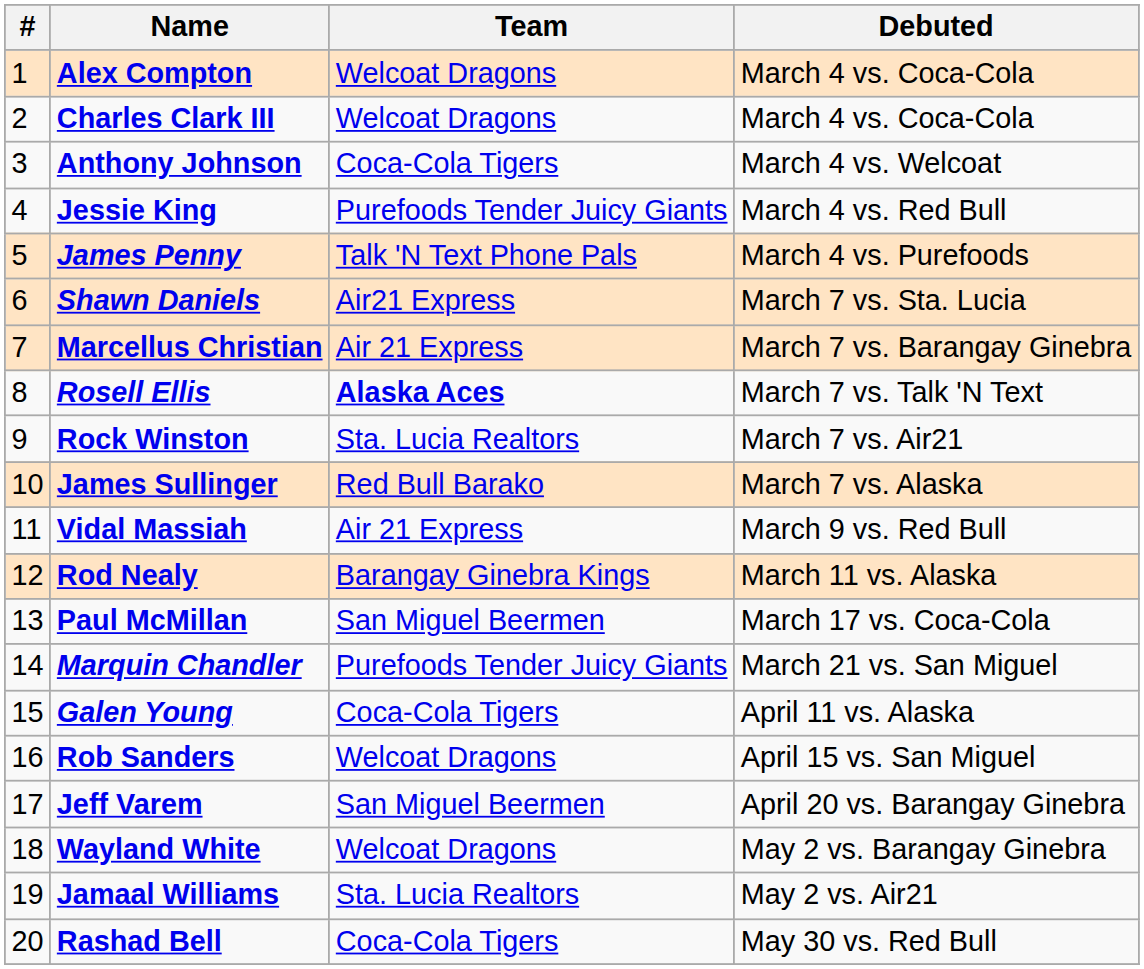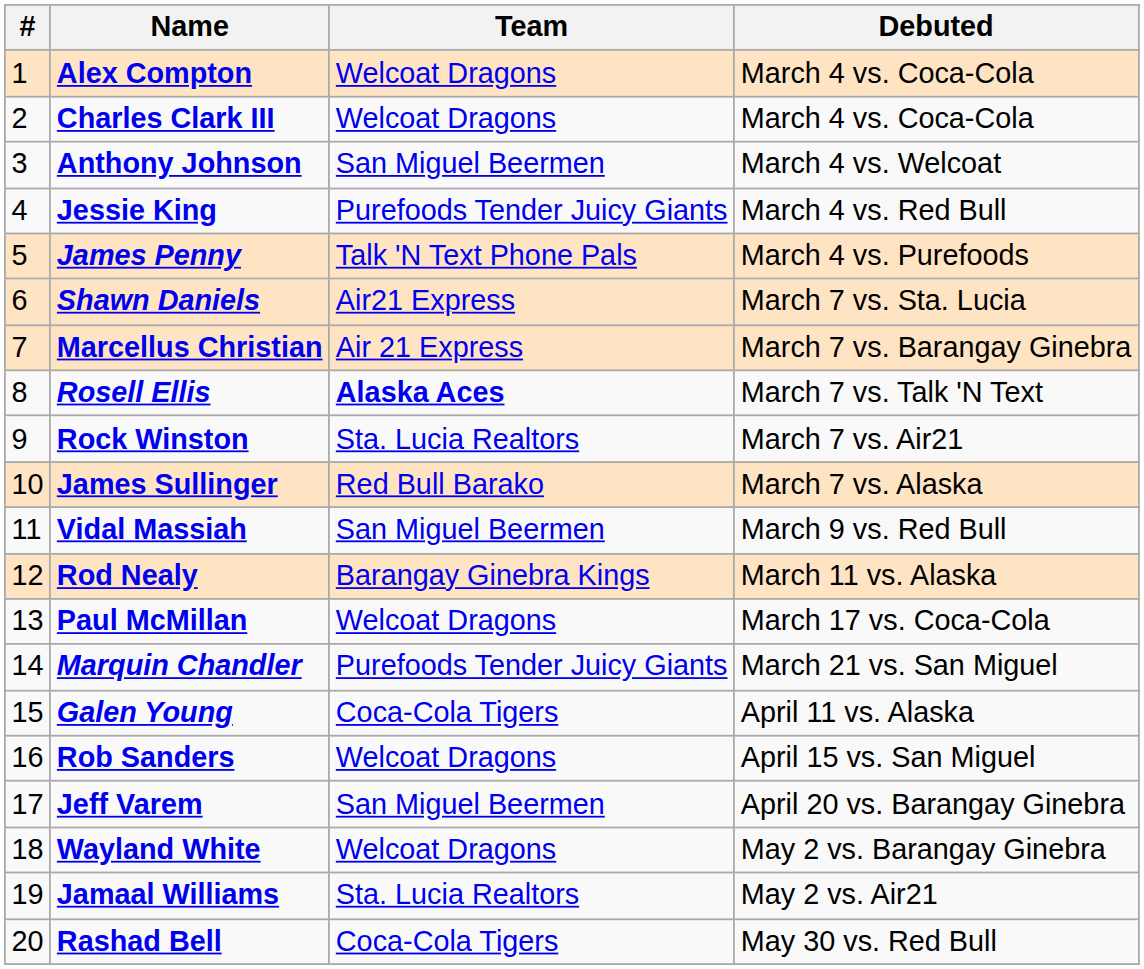 <table class="wikitable">
 <tr>
 <th>#</th>
 <th>Name</th>
 <th>Team</th>
 <th>Debuted</th>
 </tr>
 <tr bgcolor=#FFE4C4>
 <td>1</td>
 <td><strong><a href='#'>Alex Compton</a></strong></td>
 <td><a href='#'>Welcoat Dragons</a></td>
 <td>March 4 vs. Coca-Cola</td>
 </tr>
 <tr>
 <td>2</td>
 <td><strong><a href='#'>Charles Clark III</a></strong></td>
 <td><a href='#'>Welcoat Dragons</a></td>
 <td>March 4 vs. Coca-Cola</td>
 </tr>
 <tr>
 <td>3</td>
 <td><strong><a href='#'>Anthony Johnson</a></strong></td>
-<td><a href='#'>Coca-Cola Tigers</a></td>
+<td><a href='#'>San Miguel Beermen</a></td>
 <td>March 4 vs. Welcoat</td>
 </tr>
 <tr>
 <td>4</td>
 <td><strong><a href='#'>Jessie King</a></strong></td>
 <td><a href='#'>Purefoods Tender Juicy Giants</a></td>
 <td>March 4 vs. Red Bull</td>
 </tr>
 <tr bgcolor=#FFE4C4>
 <td>5</td>
 <td><strong><em><a href='#'>James Penny</a></em></strong></td>
 <td><a href='#'>Talk 'N Text Phone Pals</a></td>
 <td>March 4 vs. Purefoods</td>
 </tr>
 <tr bgcolor=#FFE4C4>
 <td>6</td>
 <td><strong><em><a href='#'>Shawn Daniels</a></em></strong></td>
 <td><a href='#'>Air21 Express</a></td>
 <td>March 7 vs. Sta. Lucia</td>
 </tr>
 <tr bgcolor=#FFE4C4>
 <td>7</td>
 <td><strong><a href='#'>Marcellus Christian</a></strong></td>
 <td><a href='#'>Air 21 Express</a></td>
 <td>March 7 vs. Barangay Ginebra</td>
 </tr>
 <tr>
 <td>8</td>
 <td><strong><em><a href='#'>Rosell Ellis</a></em></strong></td>
 <td><strong><a href='#'>Alaska Aces</a></strong></td>
 <td>March 7 vs. Talk 'N Text</td>
 </tr>
 <tr>
 <td>9</td>
 <td><strong><a href='#'>Rock Winston</a></strong></td>
 <td><a href='#'>Sta. Lucia Realtors</a></td>
 <td>March 7 vs. Air21</td>
 </tr>
 <tr bgcolor=#FFE4C4>
 <td>10</td>
 <td><strong><a href='#'>James Sullinger</a></strong></td>
 <td><a href='#'>Red Bull Barako</a></td>
 <td>March 7 vs. Alaska</td>
 </tr>
 <tr>
 <td>11</td>
 <td><strong><a href='#'>Vidal Massiah</a></strong></td>
-<td><a href='#'>Air 21 Express</a></td>
+<td><a href='#'>San Miguel Beermen</a></td>
 <td>March 9 vs. Red Bull</td>
 </tr>
 <tr bgcolor=#FFE4C4>
 <td>12</td>
 <td><strong><a href='#'>Rod Nealy</a></strong></td>
 <td><a href='#'>Barangay Ginebra Kings</a></td>
 <td>March 11 vs. Alaska</td>
 </tr>
 <tr>
 <td>13</td>
 <td><strong><a href='#'>Paul McMillan</a></strong></td>
-<td><a href='#'>San Miguel Beermen</a></td>
+<td><a href='#'>Welcoat Dragons</a></td>
 <td>March 17 vs. Coca-Cola</td>
 </tr>
 <tr>
 <td>14</td>
 <td><strong><em><a href='#'>Marquin Chandler</a></em></strong></td>
 <td><a href='#'>Purefoods Tender Juicy Giants</a></td>
 <td>March 21 vs. San Miguel</td>
 </tr>
 <tr>
 <td>15</td>
 <td><strong><em><a href='#'>Galen Young</a></em></strong></td>
 <td><a href='#'>Coca-Cola Tigers</a></td>
 <td>April 11 vs. Alaska</td>
 </tr>
 <tr>
 <td>16</td>
 <td><strong><a href='#'>Rob Sanders</a></strong></td>
 <td><a href='#'>Welcoat Dragons</a></td>
 <td>April 15 vs. San Miguel</td>
 </tr>
 <tr>
 <td>17</td>
 <td><strong><a href='#'>Jeff Varem</a></strong></td>
 <td><a href='#'>San Miguel Beermen</a></td>
 <td>April 20 vs. Barangay Ginebra</td>
 </tr>
 <tr>
 <td>18</td>
 <td><strong><a href='#'>Wayland White</a></strong></td>
 <td><a href='#'>Welcoat Dragons</a></td>
 <td>May 2 vs. Barangay Ginebra</td>
 </tr>
 <tr>
 <td>19</td>
 <td><strong><a href='#'>Jamaal Williams</a></strong></td>
 <td><a href='#'>Sta. Lucia Realtors</a></td>
 <td>May 2 vs. Air21</td>
 </tr>
 <tr>
 <td>20</td>
 <td><strong><a href='#'>Rashad Bell</a></strong></td>
 <td><a href='#'>Coca-Cola Tigers</a></td>
 <td>May 30 vs. Red Bull</td>
 </tr>
 <tr>
 </tr>
 </table>
